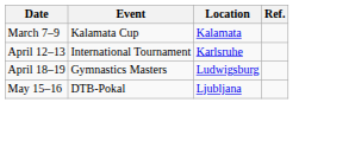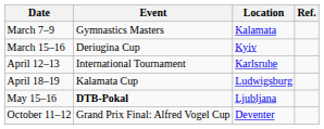 <table class="wikitable sortable">
 <tr>
 <th>Date</th>
 <th>Event</th>
 <th>Location</th>
 <th>Ref.</th>
 </tr>
 <tr>
 <td>March 7–9</td>
-<td>Kalamata Cup</td>
+<td>Gymnastics Masters</td>
 <td> <a href='#'>Kalamata</a></td>
+<td></td>
+</tr>
+<tr>
+<td>March 15–16</td>
+<td>Deriugina Cup</td>
+<td> <a href='#'>Kyiv</a></td>
 <td></td>
 </tr>
 <tr>
 <td>April 12–13</td>
 <td>International Tournament</td>
 <td> <a href='#'>Karlsruhe</a></td>
 <td></td>
 </tr>
 <tr>
 <td>April 18–19</td>
-<td>Gymnastics Masters</td>
+<td>Kalamata Cup</td>
 <td> <a href='#'>Ludwigsburg</a></td>
 <td></td>
 </tr>
 <tr>
 <td>May 15–16</td>
-<td>DTB-Pokal</td>
+<td><strong>DTB-Pokal</strong></td>
 <td> <a href='#'>Ljubljana</a></td>
 <td></td>
 </tr>
+<tr>
+<td>October 11–12</td>
+<td>Grand Prix Final: Alfred Vogel Cup</td>
+<td> <a href='#'>Deventer</a></td>
+<td></td>
+</tr>
 </table>
